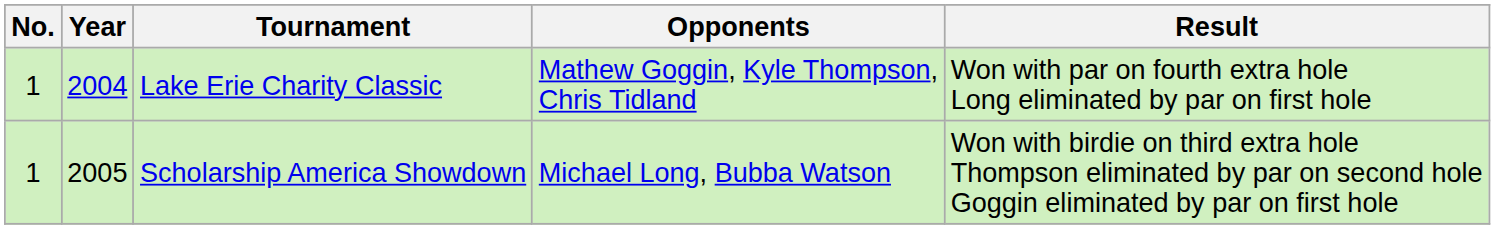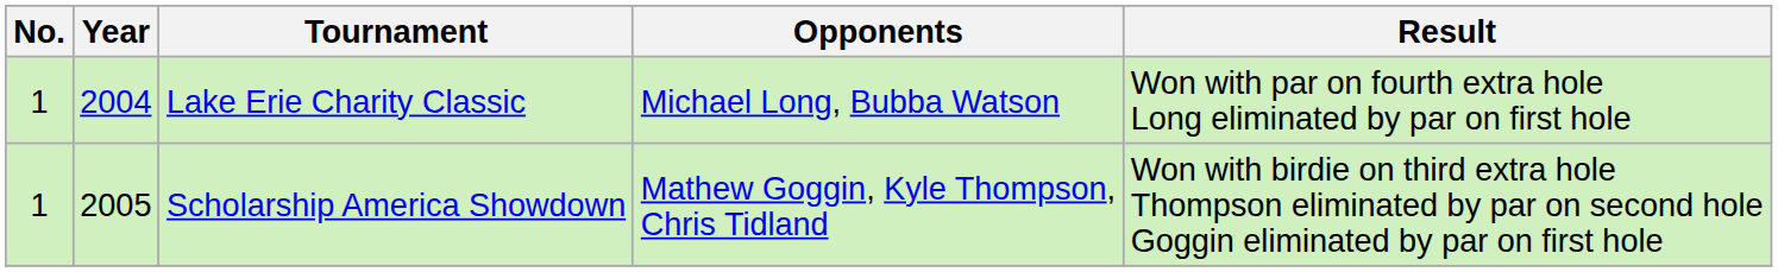 <table class="wikitable" style="font-size:95%;">
 <tr>
 <th>No.</th>
 <th>Year</th>
 <th>Tournament</th>
 <th>Opponents</th>
 <th>Result</th>
 </tr>
 <tr style="background:#D0F0C0;">
 <td align=center>1</td>
 <td><a href='#'>2004</a></td>
 <td><a href='#'>Lake Erie Charity Classic</a></td>
-<td> <a href='#'>Mathew Goggin</a>,  <a href='#'>Kyle Thompson</a>,<br> <a href='#'>Chris Tidland</a></td>
+<td> <a href='#'>Michael Long</a>,  <a href='#'>Bubba Watson</a></td>
 <td>Won with par on fourth extra hole<br>Long eliminated by par on first hole</td>
 </tr>
 <tr style="background:#D0F0C0;">
 <td align=center>1</td>
 <td>2005</td>
 <td><a href='#'>Scholarship America Showdown</a></td>
-<td> <a href='#'>Michael Long</a>,  <a href='#'>Bubba Watson</a></td>
+<td> <a href='#'>Mathew Goggin</a>,  <a href='#'>Kyle Thompson</a>,<br> <a href='#'>Chris Tidland</a></td>
 <td>Won with birdie on third extra hole<br>Thompson eliminated by par on second hole<br>Goggin eliminated by par on first hole</td>
 </tr>
 </table>
